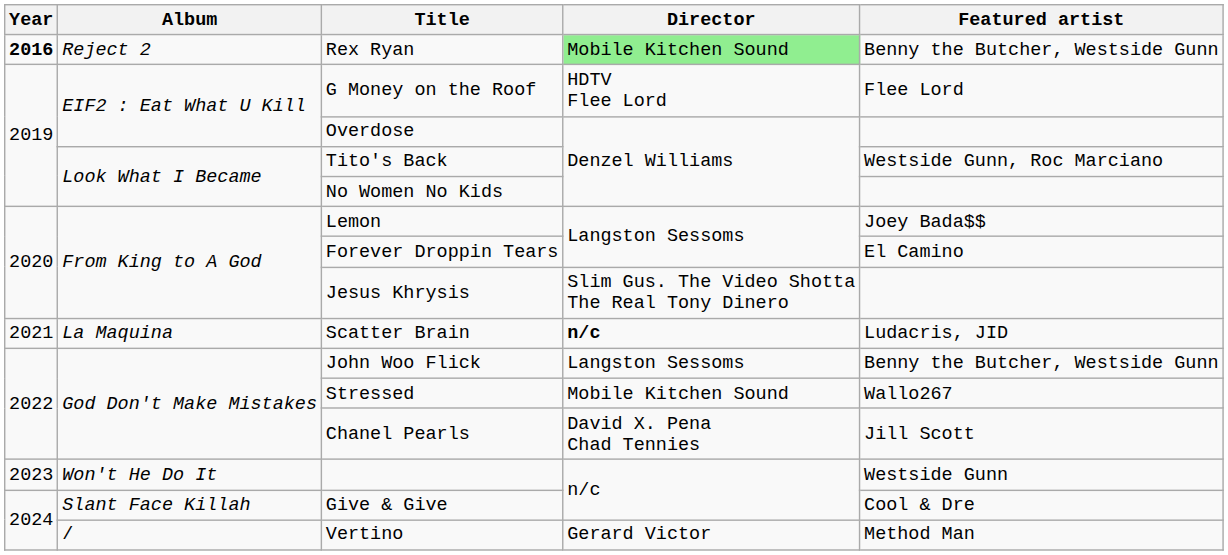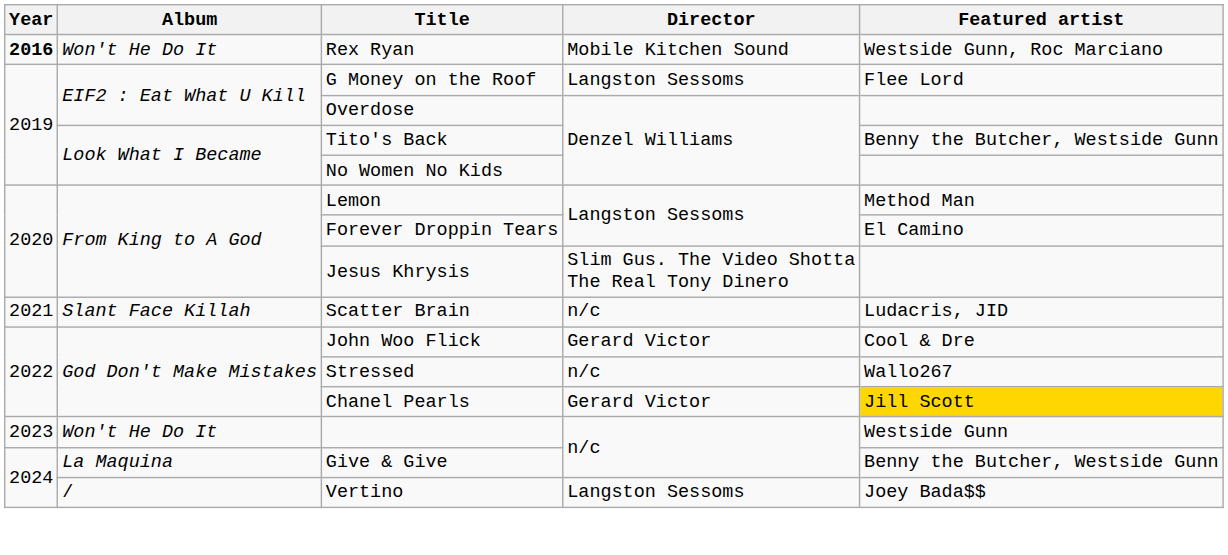 <table class="wikitable">
 <tr>
 <th>Year</th>
 <th>Album</th>
 <th>Title</th>
 <th>Director</th>
 <th>Featured artist</th>
 </tr>
 <tr>
 <td><strong>2016</strong></td>
-<td><em>Reject 2</em></td>
+<td><em>Won't He Do It</em></td>
 <td>Rex Ryan</td>
-<td style="background: lightgreen;">Mobile Kitchen Sound</td>
-<td>Benny the Butcher, Westside Gunn</td>
+<td>Mobile Kitchen Sound</td>
+<td>Westside Gunn, Roc Marciano</td>
 </tr>
 <tr>
 <td rowspan="4">2019</td>
 <td rowspan="2"><em>EIF2 : Eat What U Kill</em></td>
 <td>G Money on the Roof</td>
-<td>HDTV<br>Flee Lord</td>
+<td>Langston Sessoms</td>
 <td>Flee Lord</td>
 </tr>
 <tr>
 <td>Overdose</td>
 <td rowspan="3">Denzel Williams</td>
 <td></td>
 </tr>
 <tr>
 <td rowspan="2"><em>Look What I Became</em></td>
 <td>Tito's Back</td>
-<td>Westside Gunn, Roc Marciano</td>
+<td>Benny the Butcher, Westside Gunn</td>
 </tr>
 <tr>
 <td>No Women No Kids</td>
 <td></td>
 </tr>
 <tr>
 <td rowspan="3">2020</td>
 <td rowspan="3"><em>From King to A God</em></td>
 <td>Lemon</td>
 <td rowspan="2">Langston Sessoms</td>
-<td>Joey Bada$$</td>
+<td>Method Man</td>
 </tr>
 <tr>
 <td>Forever Droppin Tears</td>
 <td>El Camino</td>
 </tr>
 <tr>
 <td>Jesus Khrysis</td>
 <td>Slim Gus. The Video Shotta<br>The Real Tony Dinero</td>
 <td></td>
 </tr>
 <tr>
 <td>2021</td>
-<td><em>La Maquina</em></td>
+<td><em>Slant Face Killah</em></td>
 <td>Scatter Brain</td>
-<td><strong>n/c</strong></td>
+<td>n/c</td>
 <td>Ludacris, JID</td>
 </tr>
 <tr>
 <td rowspan="3">2022</td>
 <td rowspan="3"><em>God Don't Make Mistakes</em></td>
 <td>John Woo Flick</td>
-<td>Langston Sessoms</td>
-<td>Benny the Butcher, Westside Gunn</td>
+<td>Gerard Victor</td>
+<td>Cool & Dre</td>
 </tr>
 <tr>
 <td>Stressed</td>
-<td>Mobile Kitchen Sound</td>
+<td>n/c</td>
 <td>Wallo267</td>
 </tr>
 <tr>
 <td>Chanel Pearls</td>
-<td>David X. Pena<br>Chad Tennies</td>
-<td>Jill Scott</td>
+<td>Gerard Victor</td>
+<td style="background: gold;">Jill Scott</td>
 </tr>
 <tr>
 <td>2023</td>
 <td><em>Won't He Do It</em></td>
 <td></td>
 <td rowspan="2">n/c</td>
 <td>Westside Gunn</td>
 </tr>
 <tr>
 <td rowspan="2">2024</td>
-<td><em>Slant Face Killah</em></td>
+<td><em>La Maquina</em></td>
 <td>Give & Give</td>
-<td>Cool & Dre</td>
+<td>Benny the Butcher, Westside Gunn</td>
 </tr>
 <tr>
 <td>/</td>
 <td>Vertino</td>
-<td>Gerard Victor</td>
-<td>Method Man</td>
+<td>Langston Sessoms</td>
+<td>Joey Bada$$</td>
 </tr>
 </table>
